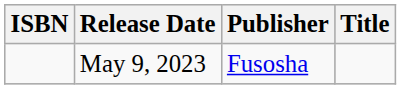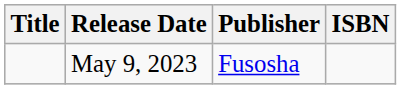 <table class="wikitable">
 <tr>
-<th>ISBN</th>
+<th>Title</th>
 <th>Release Date</th>
 <th>Publisher</th>
-<th>Title</th>
+<th>ISBN</th>
 </tr>
 <tr>
 <td></td>
 <td>May 9, 2023</td>
 <td><a href='#'>Fusosha</a></td>
 <td></td>
 </tr>
 </table>
